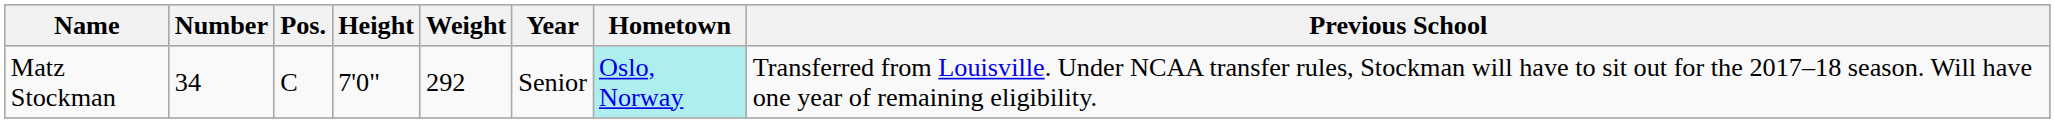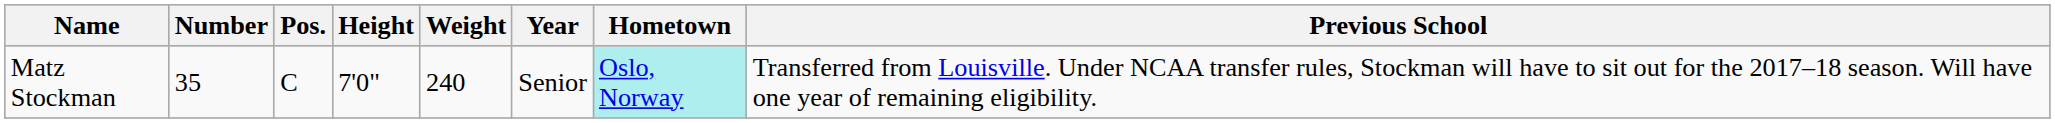 <table class="wikitable sortable" border="1">
 <tr>
 <th>Name</th>
 <th>Number</th>
 <th>Pos.</th>
 <th>Height</th>
 <th>Weight</th>
 <th>Year</th>
 <th>Hometown</th>
 <th class="unsortable">Previous School</th>
 </tr>
 <tr>
 <td>Matz Stockman</td>
-<td>34</td>
+<td>35</td>
 <td>C</td>
 <td>7'0"</td>
-<td>292</td>
+<td>240</td>
 <td>Senior</td>
 <td style="background: paleturquoise;"><a href='#'>Oslo, Norway</a></td>
 <td>Transferred from <a href='#'>Louisville</a>. Under NCAA transfer rules, Stockman will have to sit out for the 2017–18 season. Will have one year of remaining eligibility.</td>
 </tr>
 </table>
